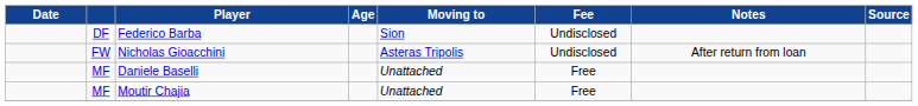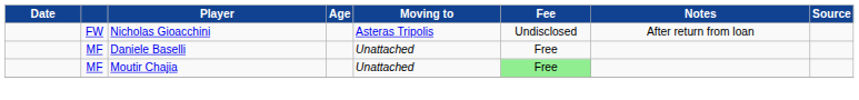 <table class="wikitable">
 <tr>
 <th style="background:#114291; color:#FFFFFF; width:100px">Date</th>
 <th style="background:#114291; color:#FFFFFF; width:30px"></th>
 <th style="background:#114291; color:#FFFFFF; width:300px">Player</th>
 <th style="background:#114291; color:#FFFFFF; width:20px">Age</th>
 <th style="background:#114291; color:#FFFFFF; width:200px">Moving to</th>
 <th style="background:#114291; color:#FFFFFF; width:120px">Fee</th>
 <th style="background:#114291; color:#FFFFFF; width:300px" class="unsortable">Notes</th>
 <th style="background:#114291; color:#FFFFFF; width:35px">Source</th>
-</tr>
-<tr>
-<td></td>
-<td align=center><a href='#'>DF</a></td>
-<td> <a href='#'>Federico Barba</a></td>
-<td align=center></td>
-<td> <a href='#'>Sion</a></td>
-<td align=center>Undisclosed</td>
-<td align=center></td>
-<td></td>
 </tr>
 <tr>
 <td></td>
 <td align=center><a href='#'>FW</a></td>
 <td> <a href='#'>Nicholas Gioacchini</a></td>
 <td align=center></td>
 <td> <a href='#'>Asteras Tripolis</a></td>
 <td align=center>Undisclosed</td>
 <td align=center>After return from loan</td>
 <td></td>
 </tr>
 <tr>
 <td></td>
 <td align=center><a href='#'>MF</a></td>
 <td> <a href='#'>Daniele Baselli</a></td>
 <td align=center></td>
 <td><em>Unattached</em></td>
 <td align=center>Free</td>
 <td align=center></td>
 <td></td>
 </tr>
 <tr>
 <td></td>
 <td align=center><a href='#'>MF</a></td>
 <td> <a href='#'>Moutir Chajia</a></td>
 <td align=center></td>
 <td><em>Unattached</em></td>
-<td align=center>Free</td>
+<td align=center style="background: lightgreen;">Free</td>
 <td align=center></td>
 <td></td>
 </tr>
 <tr>
 </tr>
 </table>
